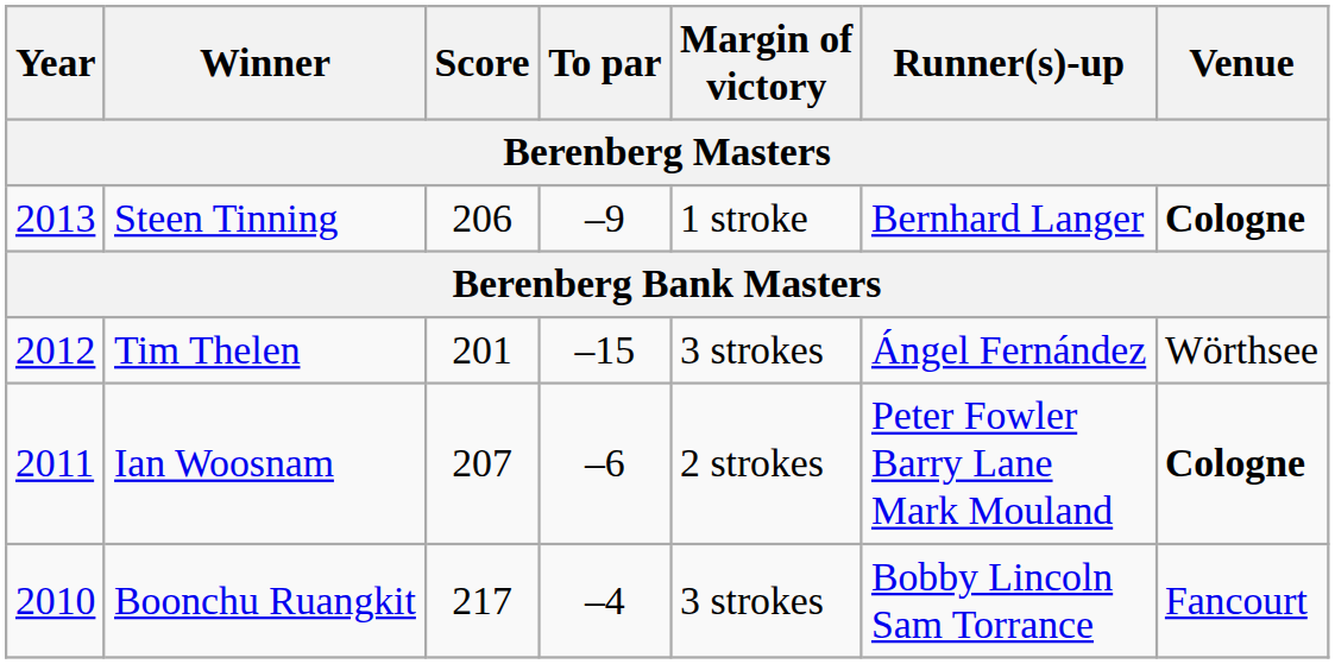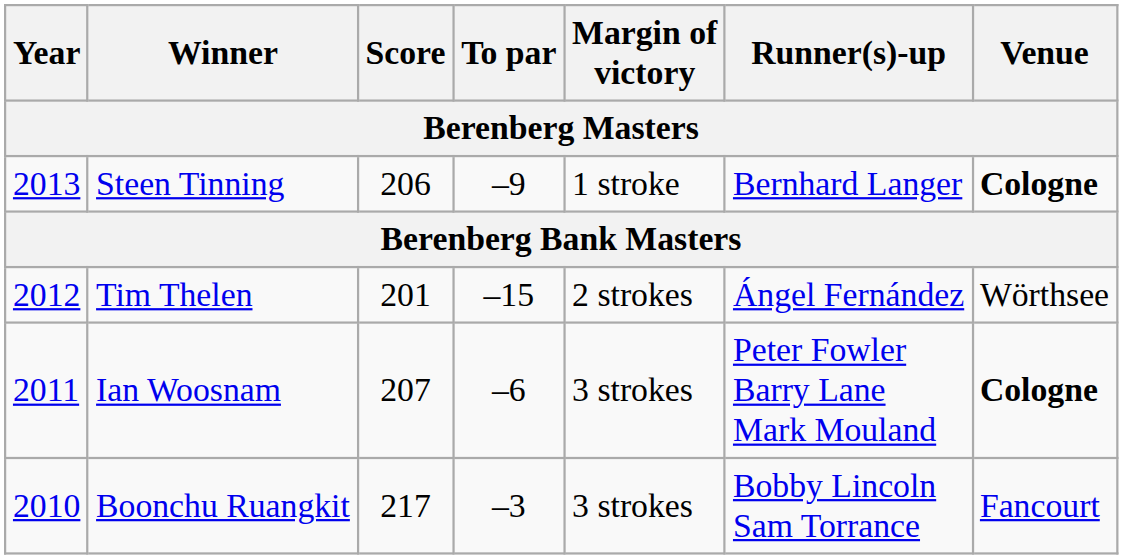 <table class="wikitable" style="font-size:95%">
 <tr>
 <th>Year</th>
 <th>Winner</th>
 <th>Score</th>
 <th>To par</th>
 <th>Margin of<br>victory</th>
 <th>Runner(s)-up</th>
 <th>Venue</th>
 </tr>
 <tr>
 <th colspan=10>Berenberg Masters</th>
 </tr>
 <tr>
 <td><a href='#'>2013</a></td>
 <td> <a href='#'>Steen Tinning</a></td>
 <td align=center>206</td>
 <td align=center>–9</td>
 <td>1 stroke</td>
 <td> <a href='#'>Bernhard Langer</a></td>
 <td><strong>Cologne</strong></td>
 </tr>
 <tr>
 <th colspan=10>Berenberg Bank Masters</th>
 </tr>
 <tr>
 <td><a href='#'>2012</a></td>
 <td> <a href='#'>Tim Thelen</a></td>
 <td align=center>201</td>
 <td align=center>–15</td>
-<td>3 strokes</td>
+<td>2 strokes</td>
 <td> <a href='#'>Ángel Fernández</a></td>
 <td>Wörthsee</td>
 </tr>
 <tr>
 <td><a href='#'>2011</a></td>
 <td> <a href='#'>Ian Woosnam</a></td>
 <td align=center>207</td>
 <td align=center>–6</td>
-<td>2 strokes</td>
+<td>3 strokes</td>
 <td> <a href='#'>Peter Fowler</a><br> <a href='#'>Barry Lane</a><br> <a href='#'>Mark Mouland</a></td>
 <td><strong>Cologne</strong></td>
 </tr>
 <tr>
 <td><a href='#'>2010</a></td>
 <td> <a href='#'>Boonchu Ruangkit</a></td>
 <td align=center>217</td>
-<td align=center>–4</td>
+<td align=center>–3</td>
 <td>3 strokes</td>
 <td> <a href='#'>Bobby Lincoln</a><br> <a href='#'>Sam Torrance</a></td>
 <td><a href='#'>Fancourt</a></td>
 </tr>
 </table>
